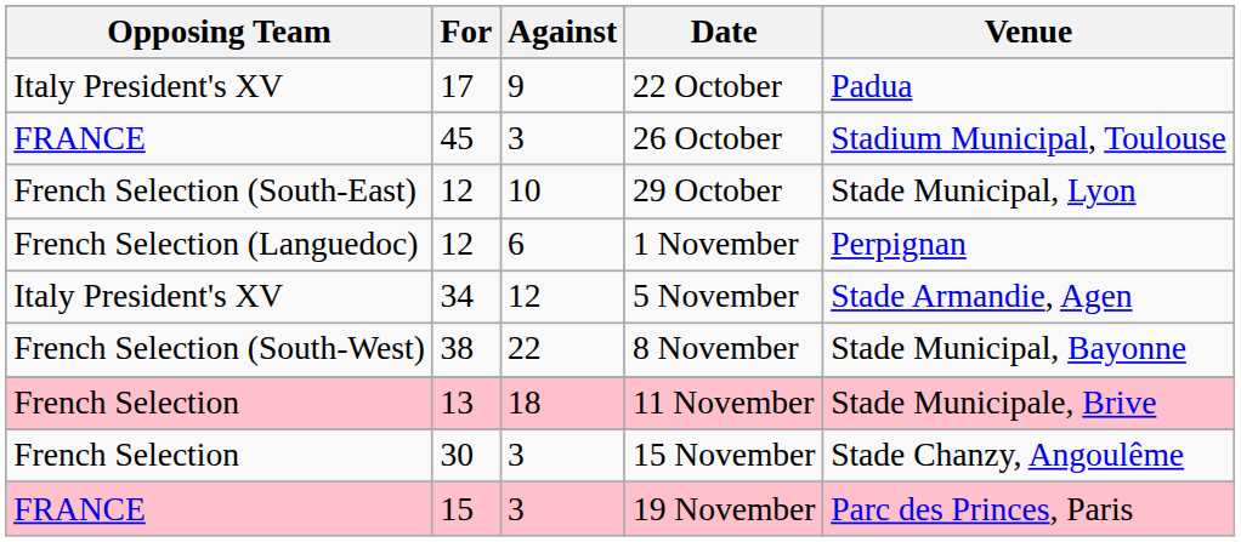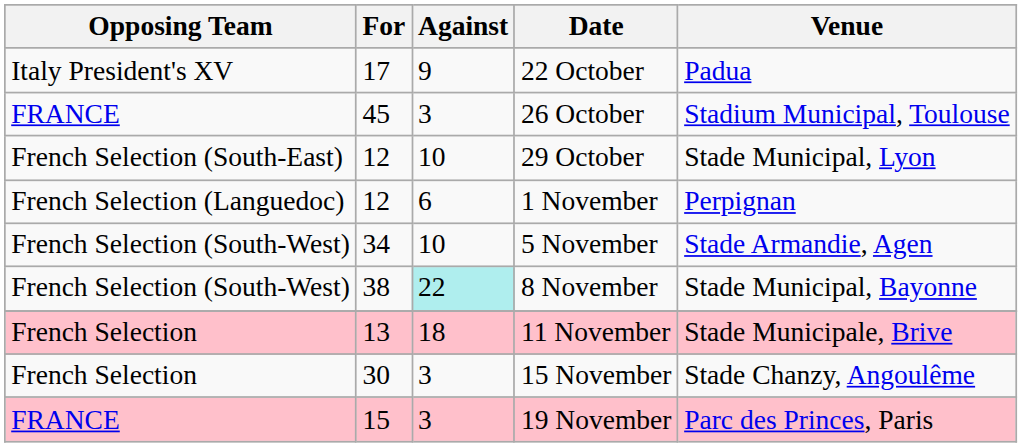 <table class="wikitable">
 <tr>
 <th>Opposing Team</th>
 <th>For</th>
 <th>Against</th>
 <th>Date</th>
 <th>Venue</th>
 </tr>
 <tr>
 <td>Italy President's XV</td>
 <td>17</td>
 <td>9</td>
 <td>22 October</td>
 <td><a href='#'>Padua</a></td>
 </tr>
 <tr>
 <td><a href='#'>FRANCE</a></td>
 <td>45</td>
 <td>3</td>
 <td>26 October</td>
 <td><a href='#'>Stadium Municipal</a>, <a href='#'>Toulouse</a></td>
 </tr>
 <tr>
 <td>French Selection (South-East)</td>
 <td>12</td>
 <td>10</td>
 <td>29 October</td>
 <td>Stade Municipal, <a href='#'>Lyon</a></td>
 </tr>
 <tr>
 <td>French Selection (Languedoc)</td>
 <td>12</td>
 <td>6</td>
 <td>1 November</td>
 <td><a href='#'>Perpignan</a></td>
 </tr>
 <tr>
-<td>Italy President's XV</td>
+<td>French Selection (South-West)</td>
 <td>34</td>
-<td>12</td>
+<td>10</td>
 <td>5 November</td>
 <td><a href='#'>Stade Armandie</a>, <a href='#'>Agen</a></td>
 </tr>
 <tr>
 <td>French Selection (South-West)</td>
 <td>38</td>
-<td>22</td>
+<td style="background: paleturquoise;">22</td>
 <td>8 November</td>
 <td>Stade Municipal, <a href='#'>Bayonne</a></td>
 </tr>
 <tr>
 </tr>
 <tr style="background:pink">
 <td>French Selection</td>
 <td>13</td>
 <td>18</td>
 <td>11 November</td>
 <td>Stade Municipale, <a href='#'>Brive</a></td>
 </tr>
 <tr>
 <td>French Selection</td>
 <td>30</td>
 <td>3</td>
 <td>15 November</td>
 <td>Stade Chanzy, <a href='#'>Angoulême</a></td>
 </tr>
 <tr style="background:pink">
 <td><a href='#'>FRANCE</a></td>
 <td>15</td>
 <td>3</td>
 <td>19 November</td>
 <td><a href='#'>Parc des Princes</a>, Paris</td>
 </tr>
 </table>
